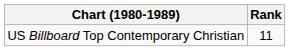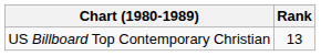 <table class="wikitable sortable">
 <tr>
 <th>Chart (1980-1989)</th>
 <th>Rank</th>
 </tr>
 <tr>
 <td>US <em>Billboard</em> Top Contemporary Christian</td>
-<td align="center">11</td>
+<td align="center">13</td>
 </tr>
 </table>
